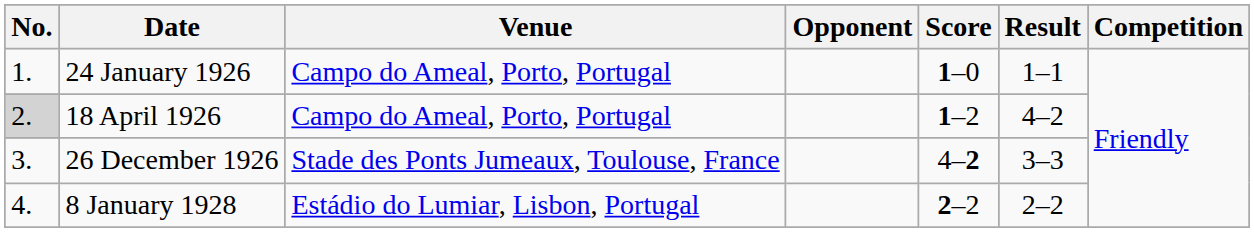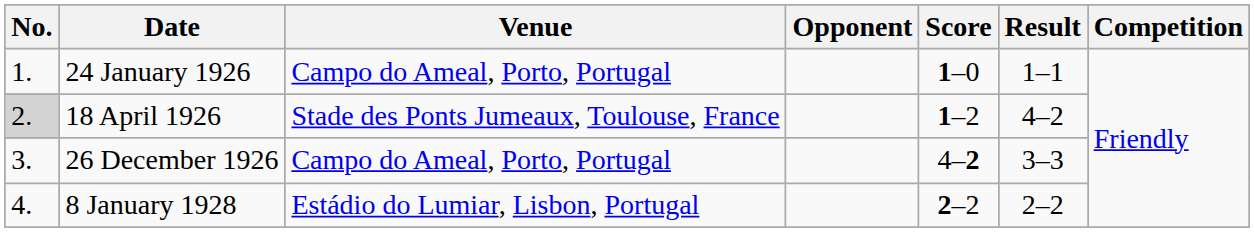 <table class="wikitable">
 <tr>
 <th>No.</th>
 <th>Date</th>
 <th>Venue</th>
 <th>Opponent</th>
 <th>Score</th>
 <th>Result</th>
 <th>Competition</th>
 </tr>
 <tr>
 <td>1.</td>
 <td rowspan="1">24 January 1926</td>
 <td rowspan="1"><a href='#'>Campo do Ameal</a>, <a href='#'>Porto</a>, <a href='#'>Portugal</a></td>
 <td rowspan="1"></td>
 <td align=center><strong>1</strong>–0</td>
 <td rowspan="1" style="text-align:center">1–1</td>
 <td rowspan="4"><a href='#'>Friendly</a></td>
 </tr>
 <tr>
 <td style="background: lightgrey;">2.</td>
 <td rowspan="1">18 April 1926</td>
-<td rowspan="1"><a href='#'>Campo do Ameal</a>, <a href='#'>Porto</a>, <a href='#'>Portugal</a></td>
+<td rowspan="1"><a href='#'>Stade des Ponts Jumeaux</a>, <a href='#'>Toulouse</a>, <a href='#'>France</a></td>
 <td rowspan="1"></td>
 <td align=center><strong>1</strong>–2</td>
 <td rowspan="1" style="text-align:center">4–2</td>
 </tr>
 <tr>
 <td>3.</td>
 <td rowspan="1">26 December 1926</td>
-<td rowspan="1"><a href='#'>Stade des Ponts Jumeaux</a>, <a href='#'>Toulouse</a>, <a href='#'>France</a></td>
+<td rowspan="1"><a href='#'>Campo do Ameal</a>, <a href='#'>Porto</a>, <a href='#'>Portugal</a></td>
 <td rowspan="1"></td>
 <td align=center>4–<strong>2</strong></td>
 <td rowspan="1" style="text-align:center">3–3</td>
 </tr>
 <tr>
 <td>4.</td>
 <td rowspan="2">8 January 1928</td>
 <td rowspan="2"><a href='#'>Estádio do Lumiar</a>, <a href='#'>Lisbon</a>, <a href='#'>Portugal</a></td>
 <td rowspan="2"></td>
 <td align=center><strong>2</strong>–2</td>
 <td rowspan="2" style="text-align:center">2–2</td>
 </tr>
 </table>
